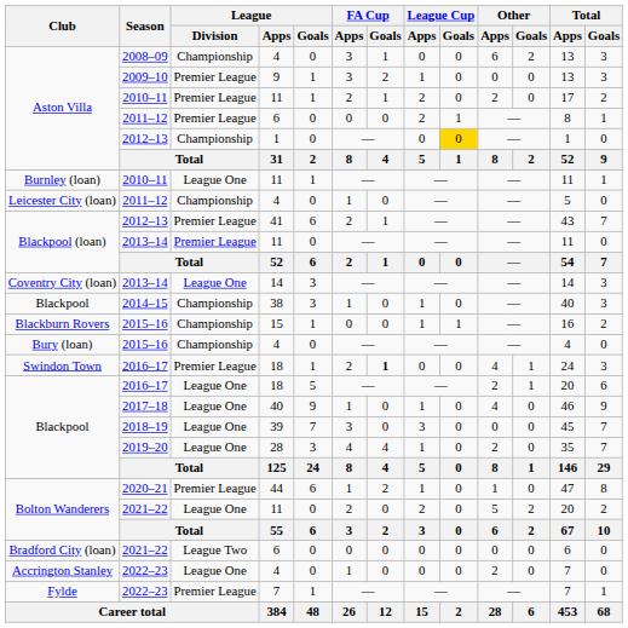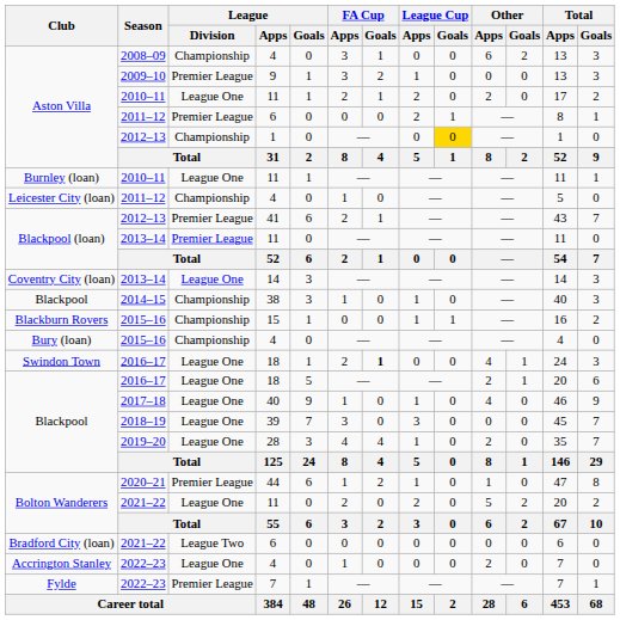 <table class="wikitable" style="text-align:center">
 <tr>
 <th rowspan=2>Club</th>
 <th rowspan=2>Season</th>
 <th colspan=3>League</th>
 <th colspan=2><a href='#'>FA Cup</a></th>
 <th colspan=2><a href='#'>League Cup</a></th>
 <th colspan=2>Other</th>
 <th colspan=2>Total</th>
 </tr>
 <tr>
 <th>Division</th>
 <th>Apps</th>
 <th>Goals</th>
 <th>Apps</th>
 <th>Goals</th>
 <th>Apps</th>
 <th>Goals</th>
 <th>Apps</th>
 <th>Goals</th>
 <th>Apps</th>
 <th>Goals</th>
 </tr>
 <tr>
 <td rowspan=6><a href='#'>Aston Villa</a></td>
 <td><a href='#'>2008–09</a></td>
 <td>Championship</td>
 <td>4</td>
 <td>0</td>
 <td>3</td>
 <td>1</td>
 <td>0</td>
 <td>0</td>
 <td>6</td>
 <td>2</td>
 <td>13</td>
 <td>3</td>
 </tr>
 <tr>
 <td><a href='#'>2009–10</a></td>
 <td>Premier League</td>
 <td>9</td>
 <td>1</td>
 <td>3</td>
 <td>2</td>
 <td>1</td>
 <td>0</td>
 <td>0</td>
 <td>0</td>
 <td>13</td>
 <td>3</td>
 </tr>
 <tr>
 <td><a href='#'>2010–11</a></td>
-<td>Premier League</td>
+<td>League One</td>
 <td>11</td>
 <td>1</td>
 <td>2</td>
 <td>1</td>
 <td>2</td>
 <td>0</td>
 <td>2</td>
 <td>0</td>
 <td>17</td>
 <td>2</td>
 </tr>
 <tr>
 <td><a href='#'>2011–12</a></td>
 <td>Premier League</td>
 <td>6</td>
 <td>0</td>
 <td>0</td>
 <td>0</td>
 <td>2</td>
 <td>1</td>
 <td colspan=2>—</td>
 <td>8</td>
 <td>1</td>
 </tr>
 <tr>
 <td><a href='#'>2012–13</a></td>
 <td>Championship</td>
 <td>1</td>
 <td>0</td>
 <td colspan=2>—</td>
 <td>0</td>
 <td style="background: gold;">0</td>
 <td colspan=2>—</td>
 <td>1</td>
 <td>0</td>
 </tr>
 <tr>
 <th colspan=2>Total</th>
 <th>31</th>
 <th>2</th>
 <th>8</th>
 <th>4</th>
 <th>5</th>
 <th>1</th>
 <th>8</th>
 <th>2</th>
 <th>52</th>
 <th>9</th>
 </tr>
 <tr>
 <td><a href='#'>Burnley</a> (loan)</td>
 <td><a href='#'>2010–11</a></td>
 <td>League One</td>
 <td>11</td>
 <td>1</td>
 <td colspan=2>—</td>
 <td colspan=2>—</td>
 <td colspan=2>—</td>
 <td>11</td>
 <td>1</td>
 </tr>
 <tr>
 <td><a href='#'>Leicester City</a> (loan)</td>
 <td><a href='#'>2011–12</a></td>
 <td>Championship</td>
 <td>4</td>
 <td>0</td>
 <td>1</td>
 <td>0</td>
 <td colspan=2>—</td>
 <td colspan=2>—</td>
 <td>5</td>
 <td>0</td>
 </tr>
 <tr>
 <td rowspan=3><a href='#'>Blackpool</a> (loan)</td>
 <td><a href='#'>2012–13</a></td>
 <td>Premier League</td>
 <td>41</td>
 <td>6</td>
 <td>2</td>
 <td>1</td>
 <td colspan=2>—</td>
 <td colspan=2>—</td>
 <td>43</td>
 <td>7</td>
 </tr>
 <tr>
 <td><a href='#'>2013–14</a></td>
 <td><a href='#'>Premier League</a></td>
 <td>11</td>
 <td>0</td>
 <td colspan=2>—</td>
 <td colspan=2>—</td>
 <td colspan=2>—</td>
 <td>11</td>
 <td>0</td>
 </tr>
 <tr>
 <th colspan=2>Total</th>
 <th>52</th>
 <th>6</th>
 <th>2</th>
 <th>1</th>
 <th>0</th>
 <th>0</th>
 <th colspan=2>—</th>
 <th>54</th>
 <th>7</th>
 </tr>
 <tr>
 <td><a href='#'>Coventry City</a> (loan)</td>
 <td><a href='#'>2013–14</a></td>
 <td><a href='#'>League One</a></td>
 <td>14</td>
 <td>3</td>
 <td colspan=2>—</td>
 <td colspan=2>—</td>
 <td colspan=2>—</td>
 <td>14</td>
 <td>3</td>
 </tr>
 <tr>
 <td>Blackpool</td>
 <td><a href='#'>2014–15</a></td>
 <td>Championship</td>
 <td>38</td>
 <td>3</td>
 <td>1</td>
 <td>0</td>
 <td>1</td>
 <td>0</td>
 <td colspan=2>—</td>
 <td>40</td>
 <td>3</td>
 </tr>
 <tr>
 <td><a href='#'>Blackburn Rovers</a></td>
 <td><a href='#'>2015–16</a></td>
 <td>Championship</td>
 <td>15</td>
 <td>1</td>
 <td>0</td>
 <td>0</td>
 <td>1</td>
 <td>1</td>
 <td colspan=2>—</td>
 <td>16</td>
 <td>2</td>
 </tr>
 <tr>
 <td><a href='#'>Bury</a> (loan)</td>
 <td><a href='#'>2015–16</a></td>
 <td>Championship</td>
 <td>4</td>
 <td>0</td>
 <td colspan=2>—</td>
 <td colspan=2>—</td>
 <td colspan=2>—</td>
 <td>4</td>
 <td>0</td>
 </tr>
 <tr>
 <td><a href='#'>Swindon Town</a></td>
 <td><a href='#'>2016–17</a></td>
-<td>Premier League</td>
+<td>League One</td>
 <td>18</td>
 <td>1</td>
 <td>2</td>
 <td><strong>1</strong></td>
 <td>0</td>
 <td>0</td>
 <td>4</td>
 <td>1</td>
 <td>24</td>
 <td>3</td>
 </tr>
 <tr>
 <td rowspan=5>Blackpool</td>
 <td><a href='#'>2016–17</a></td>
 <td>League One</td>
 <td>18</td>
 <td>5</td>
 <td colspan=2>—</td>
 <td colspan=2>—</td>
 <td>2</td>
 <td>1</td>
 <td>20</td>
 <td>6</td>
 </tr>
 <tr>
 <td><a href='#'>2017–18</a></td>
 <td>League One</td>
 <td>40</td>
 <td>9</td>
 <td>1</td>
 <td>0</td>
 <td>1</td>
 <td>0</td>
 <td>4</td>
 <td>0</td>
 <td>46</td>
 <td>9</td>
 </tr>
 <tr>
 <td><a href='#'>2018–19</a></td>
 <td>League One</td>
 <td>39</td>
 <td>7</td>
 <td>3</td>
 <td>0</td>
 <td>3</td>
 <td>0</td>
 <td>0</td>
 <td>0</td>
 <td>45</td>
 <td>7</td>
 </tr>
 <tr>
 <td><a href='#'>2019–20</a></td>
 <td>League One</td>
 <td>28</td>
 <td>3</td>
 <td>4</td>
 <td>4</td>
 <td>1</td>
 <td>0</td>
 <td>2</td>
 <td>0</td>
 <td>35</td>
 <td>7</td>
 </tr>
 <tr>
 <th colspan=2>Total</th>
 <th>125</th>
 <th>24</th>
 <th>8</th>
 <th>4</th>
 <th>5</th>
 <th>0</th>
 <th>8</th>
 <th>1</th>
 <th>146</th>
 <th>29</th>
 </tr>
 <tr>
 <td rowspan=3><a href='#'>Bolton Wanderers</a></td>
 <td><a href='#'>2020–21</a></td>
 <td>Premier League</td>
 <td>44</td>
 <td>6</td>
 <td>1</td>
 <td>2</td>
 <td>1</td>
 <td>0</td>
 <td>1</td>
 <td>0</td>
 <td>47</td>
 <td>8</td>
 </tr>
 <tr>
 <td><a href='#'>2021–22</a></td>
 <td>League One</td>
 <td>11</td>
 <td>0</td>
 <td>2</td>
 <td>0</td>
 <td>2</td>
 <td>0</td>
 <td>5</td>
 <td>2</td>
 <td>20</td>
 <td>2</td>
 </tr>
 <tr>
 <th colspan=2>Total</th>
 <th>55</th>
 <th>6</th>
 <th>3</th>
 <th>2</th>
 <th>3</th>
 <th>0</th>
 <th>6</th>
 <th>2</th>
 <th>67</th>
 <th>10</th>
 </tr>
 <tr>
 <td><a href='#'>Bradford City</a> (loan)</td>
 <td><a href='#'>2021–22</a></td>
 <td>League Two</td>
 <td>6</td>
 <td>0</td>
 <td>0</td>
 <td>0</td>
 <td>0</td>
 <td>0</td>
 <td>0</td>
 <td>0</td>
 <td>6</td>
 <td>0</td>
 </tr>
 <tr>
 <td><a href='#'>Accrington Stanley</a></td>
 <td><a href='#'>2022–23</a></td>
 <td>League One</td>
 <td>4</td>
 <td>0</td>
 <td>1</td>
 <td>0</td>
 <td>0</td>
 <td>0</td>
 <td>2</td>
 <td>0</td>
 <td>7</td>
 <td>0</td>
 </tr>
 <tr>
 <td><a href='#'>Fylde</a></td>
 <td><a href='#'>2022–23</a></td>
 <td>Premier League</td>
 <td>7</td>
 <td>1</td>
 <td colspan=2>—</td>
 <td colspan=2>—</td>
 <td colspan=2>—</td>
 <td>7</td>
 <td>1</td>
 </tr>
 <tr>
 <th colspan=3>Career total</th>
 <th>384</th>
 <th>48</th>
 <th>26</th>
 <th>12</th>
 <th>15</th>
 <th>2</th>
 <th>28</th>
 <th>6</th>
 <th>453</th>
 <th>68</th>
 </tr>
 </table>
